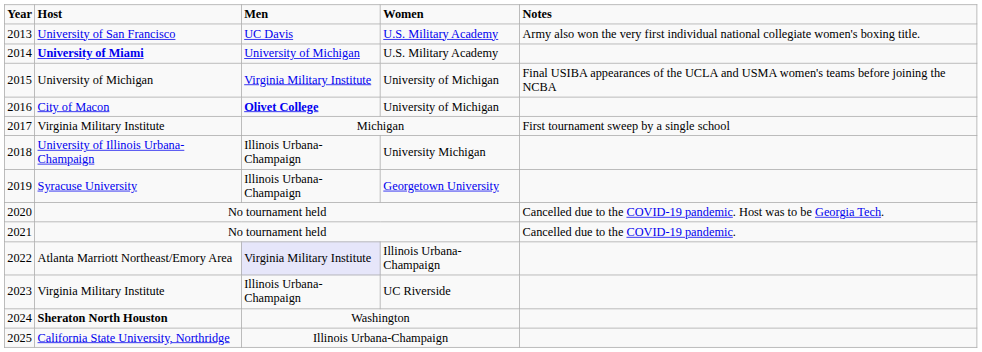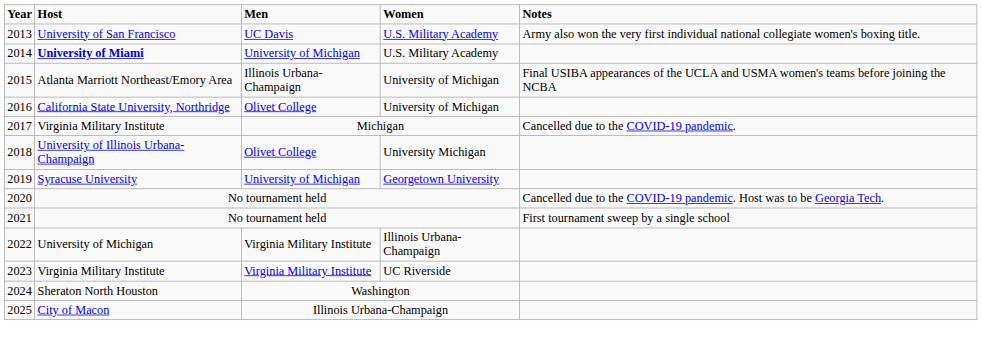 <table class="wikitable" style="margin: 1em auto 1em auto" align="left">
 <tr>
 <td><strong>Year</strong></td>
 <td><strong>Host</strong></td>
 <td><strong>Men</strong></td>
 <td><strong>Women</strong></td>
 <td><strong>Notes</strong></td>
 </tr>
 <tr>
 <td>2013</td>
 <td><a href='#'>University of San Francisco</a></td>
 <td><a href='#'>UC Davis</a></td>
 <td><a href='#'>U.S. Military Academy</a></td>
 <td>Army also won the very first individual national collegiate women's boxing title.</td>
 </tr>
 <tr>
 <td>2014</td>
 <td><strong><a href='#'>University of Miami</a></strong></td>
 <td><a href='#'>University of Michigan</a></td>
 <td>U.S. Military Academy</td>
 </tr>
 <tr>
 <td>2015</td>
-<td>University of Michigan</td>
-<td><a href='#'>Virginia Military Institute</a></td>
+<td>Atlanta Marriott Northeast/Emory Area</td>
+<td>Illinois Urbana-Champaign</td>
 <td>University of Michigan</td>
 <td>Final USIBA appearances of the UCLA and USMA women's teams before joining the NCBA</td>
 </tr>
 <tr>
 <td>2016</td>
-<td><a href='#'>City of Macon</a></td>
-<td><strong><a href='#'>Olivet College</a></strong></td>
+<td><a href='#'>California State University, Northridge</a></td>
+<td><a href='#'>Olivet College</a></td>
 <td>University of Michigan</td>
 </tr>
 <tr>
 <td>2017</td>
 <td>Virginia Military Institute</td>
 <td colspan=2 align=center>Michigan</td>
-<td>First tournament sweep by a single school</td>
+<td>Cancelled due to the <a href='#'>COVID-19 pandemic</a>.</td>
 </tr>
 <tr>
 <td>2018</td>
 <td><a href='#'>University of Illinois Urbana-Champaign</a></td>
-<td>Illinois Urbana-Champaign</td>
+<td><a href='#'>Olivet College</a></td>
 <td>University Michigan</td>
 <td></td>
 </tr>
 <tr>
 <td>2019</td>
 <td><a href='#'>Syracuse University</a></td>
-<td>Illinois Urbana-Champaign</td>
+<td><a href='#'>University of Michigan</a></td>
 <td><a href='#'>Georgetown University</a></td>
 <td></td>
 </tr>
 <tr>
 <td>2020</td>
 <td colspan=3 align=center>No tournament held</td>
 <td>Cancelled due to the <a href='#'>COVID-19 pandemic</a>. Host was to be <a href='#'>Georgia Tech</a>.</td>
 </tr>
 <tr>
 <td>2021</td>
 <td colspan=3 align=center>No tournament held</td>
-<td>Cancelled due to the <a href='#'>COVID-19 pandemic</a>.</td>
+<td>First tournament sweep by a single school</td>
 </tr>
 <tr>
 <td>2022</td>
-<td>Atlanta Marriott Northeast/Emory Area</td>
-<td style="background: lavender;">Virginia Military Institute</td>
+<td>University of Michigan</td>
+<td>Virginia Military Institute</td>
 <td>Illinois Urbana-Champaign</td>
 <td></td>
 </tr>
 <tr>
 <td>2023</td>
 <td>Virginia Military Institute</td>
-<td>Illinois Urbana-Champaign</td>
+<td><a href='#'>Virginia Military Institute</a></td>
 <td>UC Riverside</td>
 <td></td>
 </tr>
 <tr>
 <td>2024</td>
-<td><strong>Sheraton North Houston</strong></td>
+<td>Sheraton North Houston</td>
 <td colspan=2 align=center>Washington</td>
 <td></td>
 </tr>
 <tr>
 <td>2025</td>
-<td><a href='#'>California State University, Northridge</a></td>
+<td><a href='#'>City of Macon</a></td>
 <td colspan=2 align=center>Illinois Urbana-Champaign</td>
 <td></td>
 </tr>
 </table>
